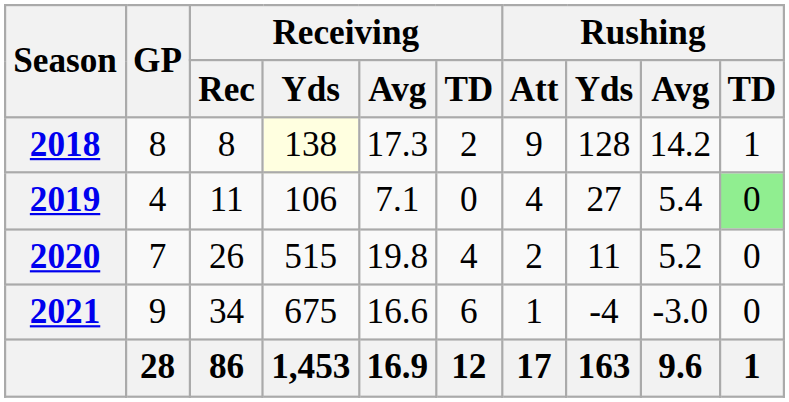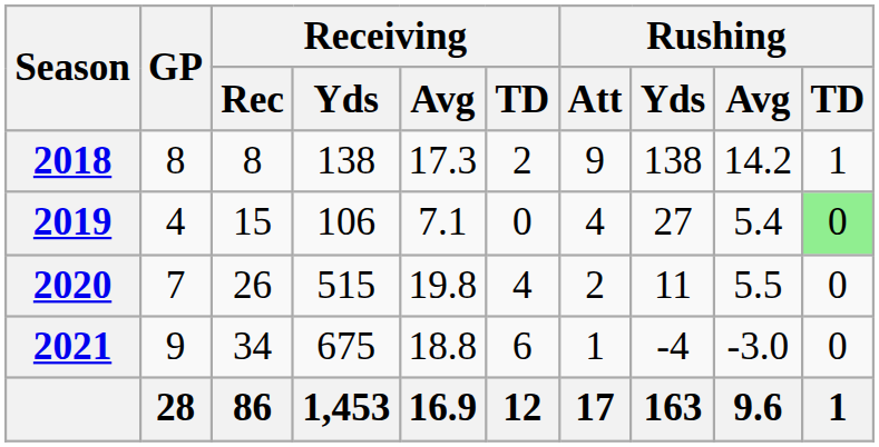 <table class="wikitable" style="text-align:center;">
 <tr>
 <th rowspan="2">Season</th>
 <th rowspan="2">GP</th>
 <th colspan="4">Receiving</th>
 <th colspan="4">Rushing</th>
 </tr>
 <tr>
 <th>Rec</th>
 <th>Yds</th>
 <th>Avg</th>
 <th>TD</th>
 <th>Att</th>
 <th>Yds</th>
 <th>Avg</th>
 <th>TD</th>
 </tr>
 <tr>
 <th><a href='#'>2018</a></th>
 <td>8</td>
 <td>8</td>
-<td style="background: lightyellow;">138</td>
+<td>138</td>
 <td>17.3</td>
 <td>2</td>
 <td>9</td>
-<td>128</td>
+<td>138</td>
 <td>14.2</td>
 <td>1</td>
 </tr>
 <tr>
 <th><a href='#'>2019</a></th>
 <td>4</td>
-<td>11</td>
+<td>15</td>
 <td>106</td>
 <td>7.1</td>
 <td>0</td>
 <td>4</td>
 <td>27</td>
 <td>5.4</td>
 <td style="background: lightgreen;">0</td>
 </tr>
 <tr>
 <th><a href='#'>2020</a></th>
 <td>7</td>
 <td>26</td>
 <td>515</td>
 <td>19.8</td>
 <td>4</td>
 <td>2</td>
 <td>11</td>
-<td>5.2</td>
+<td>5.5</td>
 <td>0</td>
 </tr>
 <tr>
 <th><a href='#'>2021</a></th>
 <td>9</td>
 <td>34</td>
 <td>675</td>
-<td>16.6</td>
+<td>18.8</td>
 <td>6</td>
 <td>1</td>
 <td>-4</td>
 <td>-3.0</td>
 <td>0</td>
 </tr>
 <tr>
 <th></th>
 <th>28</th>
 <th>86</th>
 <th>1,453</th>
 <th>16.9</th>
 <th>12</th>
 <th>17</th>
 <th>163</th>
 <th>9.6</th>
 <th>1</th>
 </tr>
 </table>
